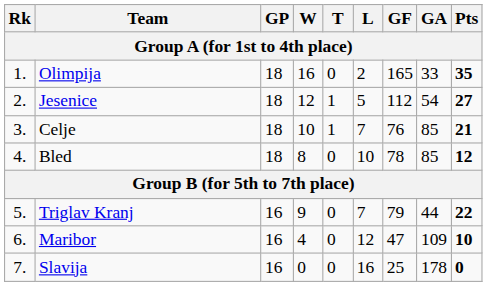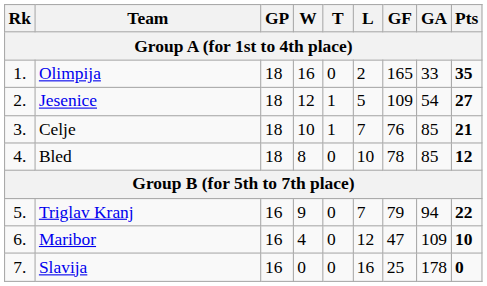 <table class="wikitable" style="text-align:left;">
 <tr>
 <th width=20>Rk</th>
 <th width=200>Team</th>
 <th width=20 abbr="Games Played">GP</th>
 <th width=20 abbr="Won">W</th>
 <th width=20 abbr="Tied">T</th>
 <th width=20 abbr="Lost">L</th>
 <th width=20 abbr="Goals for">GF</th>
 <th width=20 abbr="Goals against">GA</th>
 <th width=20 abbr="Points">Pts</th>
 </tr>
 <tr>
 <th colspan="10">Group A (for 1st to 4th place)</th>
 </tr>
 <tr>
 <td style="text-align:center;">1.</td>
 <td><a href='#'>Olimpija</a></td>
 <td>18</td>
 <td>16</td>
 <td>0</td>
 <td>2</td>
 <td>165</td>
 <td>33</td>
 <td><strong>35</strong></td>
 </tr>
 <tr>
 <td style="text-align:center;">2.</td>
 <td><a href='#'>Jesenice</a></td>
 <td>18</td>
 <td>12</td>
 <td>1</td>
 <td>5</td>
-<td>112</td>
+<td>109</td>
 <td>54</td>
 <td><strong>27</strong></td>
 </tr>
 <tr>
 <td style="text-align:center;">3.</td>
 <td>Celje</td>
 <td>18</td>
 <td>10</td>
 <td>1</td>
 <td>7</td>
 <td>76</td>
 <td>85</td>
 <td><strong>21</strong></td>
 </tr>
 <tr>
 <td style="text-align:center;">4.</td>
 <td>Bled</td>
 <td>18</td>
 <td>8</td>
 <td>0</td>
 <td>10</td>
 <td>78</td>
 <td>85</td>
 <td><strong>12</strong></td>
 </tr>
 <tr>
 <th colspan="10">Group B (for 5th to 7th place)</th>
 </tr>
 <tr>
 <td style="text-align:center;">5.</td>
 <td><a href='#'>Triglav Kranj</a></td>
 <td>16</td>
 <td>9</td>
 <td>0</td>
 <td>7</td>
 <td>79</td>
-<td>44</td>
+<td>94</td>
 <td><strong>22</strong></td>
 </tr>
 <tr>
 <td style="text-align:center;">6.</td>
 <td><a href='#'>Maribor</a></td>
 <td>16</td>
 <td>4</td>
 <td>0</td>
 <td>12</td>
 <td>47</td>
 <td>109</td>
 <td><strong>10</strong></td>
 </tr>
 <tr>
 <td style="text-align:center;">7.</td>
 <td><a href='#'>Slavija</a></td>
 <td>16</td>
 <td>0</td>
 <td>0</td>
 <td>16</td>
 <td>25</td>
 <td>178</td>
 <td><strong>0</strong></td>
 </tr>
 </table>
